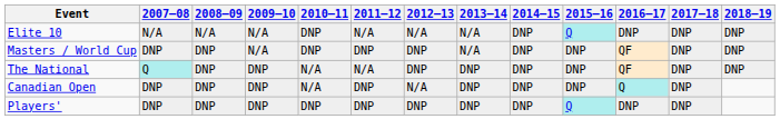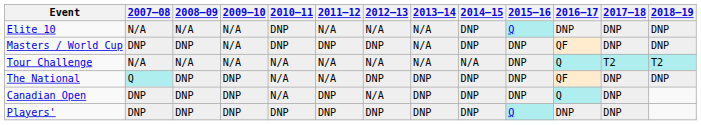 <table class="wikitable" border="1">
 <tr>
 <th>Event</th>
 <th><a href='#'>2007–08</a></th>
 <th><a href='#'>2008–09</a></th>
 <th><a href='#'>2009–10</a></th>
 <th><a href='#'>2010–11</a></th>
 <th><a href='#'>2011–12</a></th>
 <th><a href='#'>2012–13</a></th>
 <th><a href='#'>2013–14</a></th>
 <th><a href='#'>2014–15</a></th>
 <th><a href='#'>2015–16</a></th>
 <th><a href='#'>2016–17</a></th>
 <th><a href='#'>2017–18</a></th>
 <th><a href='#'>2018–19</a></th>
 </tr>
 <tr>
 <td><a href='#'>Elite 10</a></td>
 <td style="background:#EFEFEF;">N/A</td>
 <td style="background:#EFEFEF;">N/A</td>
 <td style="background:#EFEFEF;">N/A</td>
 <td style="background:#EFEFEF;">DNP</td>
 <td style="background:#EFEFEF;">N/A</td>
 <td style="background:#EFEFEF;">N/A</td>
 <td style="background:#EFEFEF;">N/A</td>
 <td style="background:#EFEFEF;">DNP</td>
 <td style="background:#afeeee;"><a href='#'>Q</a></td>
 <td style="background:#EFEFEF;">DNP</td>
 <td style="background:#EFEFEF;">DNP</td>
 <td style="background:#EFEFEF;">DNP</td>
 </tr>
 <tr>
 <td><a href='#'>Masters / World Cup</a></td>
 <td style="background:#EFEFEF;">DNP</td>
 <td style="background:#EFEFEF;">DNP</td>
 <td style="background:#EFEFEF;">N/A</td>
 <td style="background:#EFEFEF;">DNP</td>
 <td style="background:#EFEFEF;">DNP</td>
 <td style="background:#EFEFEF;">DNP</td>
 <td style="background:#EFEFEF;">N/A</td>
 <td style="background:#EFEFEF;">DNP</td>
 <td style="background:#EFEFEF;">DNP</td>
 <td style="background:#ffebcd;">QF</td>
 <td style="background:#EFEFEF;">DNP</td>
 <td style="background:#EFEFEF;">DNP</td>
 </tr>
 <tr>
+<td><a href='#'>Tour Challenge</a></td>
+<td style="background:#EFEFEF;">N/A</td>
+<td style="background:#EFEFEF;">N/A</td>
+<td style="background:#EFEFEF;">N/A</td>
+<td style="background:#EFEFEF;">N/A</td>
+<td style="background:#EFEFEF;">N/A</td>
+<td style="background:#EFEFEF;">N/A</td>
+<td style="background:#EFEFEF;">N/A</td>
+<td style="background:#EFEFEF;">N/A</td>
+<td style="background:#EFEFEF;">DNP</td>
+<td style="background:#afeeee;">Q</td>
+<td style="background:#afeeee;">T2</td>
+<td style="background:#afeeee;">T2</td>
+</tr>
+<tr>
 <td><a href='#'>The National</a></td>
 <td style="background:#afeeee;">Q</td>
 <td style="background:#EFEFEF;">DNP</td>
 <td style="background:#EFEFEF;">DNP</td>
 <td style="background:#EFEFEF;">N/A</td>
 <td style="background:#EFEFEF;">N/A</td>
 <td style="background:#EFEFEF;">DNP</td>
 <td style="background:#EFEFEF;">DNP</td>
 <td style="background:#EFEFEF;">DNP</td>
 <td style="background:#EFEFEF;">DNP</td>
 <td style="background:#ffebcd;">QF</td>
 <td style="background:#EFEFEF;">DNP</td>
 <td style="background:#EFEFEF;">DNP</td>
 </tr>
 <tr>
 <td><a href='#'>Canadian Open</a></td>
 <td style="background:#EFEFEF;">DNP</td>
 <td style="background:#EFEFEF;">DNP</td>
 <td style="background:#EFEFEF;">DNP</td>
 <td style="background:#EFEFEF;">N/A</td>
 <td style="background:#EFEFEF;">DNP</td>
 <td style="background:#EFEFEF;">N/A</td>
 <td style="background:#EFEFEF;">DNP</td>
 <td style="background:#EFEFEF;">DNP</td>
 <td style="background:#EFEFEF;">DNP</td>
 <td style="background:#afeeee;">Q</td>
 <td style="background:#EFEFEF;">DNP</td>
 <td></td>
 </tr>
 <tr>
 <td><a href='#'>Players'</a></td>
 <td style="background:#EFEFEF;">DNP</td>
 <td style="background:#EFEFEF;">DNP</td>
 <td style="background:#EFEFEF;">DNP</td>
 <td style="background:#EFEFEF;">DNP</td>
 <td style="background:#EFEFEF;">DNP</td>
 <td style="background:#EFEFEF;">DNP</td>
 <td style="background:#EFEFEF;">DNP</td>
 <td style="background:#EFEFEF;">DNP</td>
 <td style="background:#afeeee;"><a href='#'>Q</a></td>
 <td style="background:#EFEFEF;">DNP</td>
 <td style="background:#EFEFEF;">DNP</td>
 <td></td>
 </tr>
 </table>
